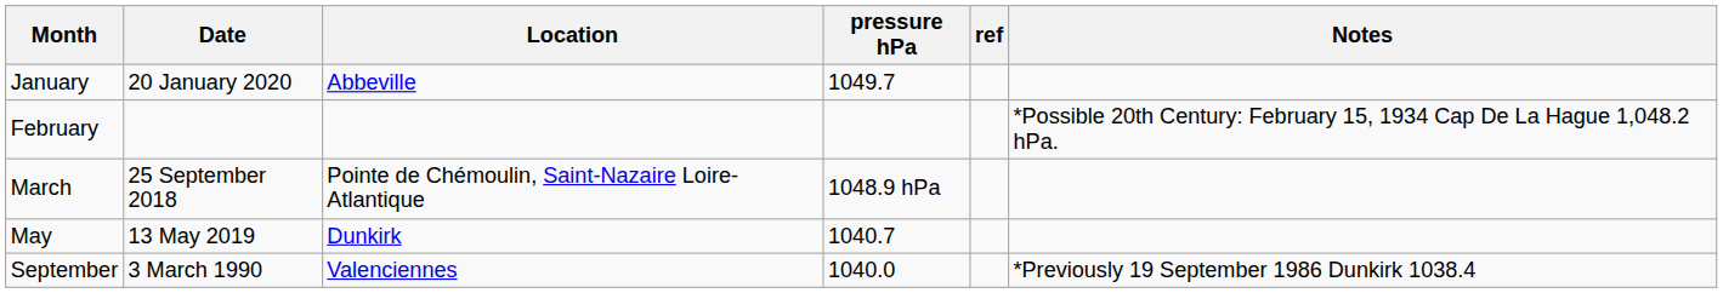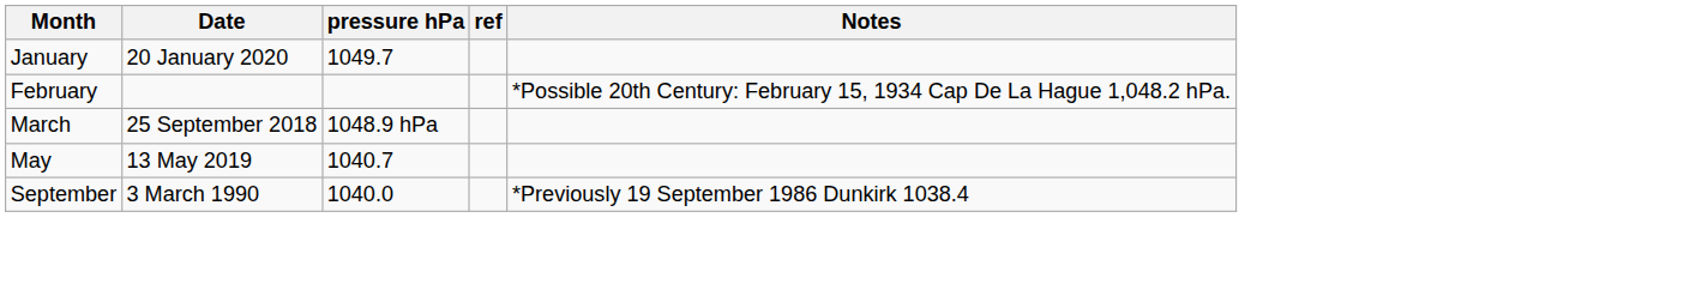 <table class="wikitable sortable">
 <tr>
 <th>Month</th>
 <th>Date</th>
-<th class="unsortable">Location</th>
 <th>pressure hPa</th>
 <th class="unsortable">ref</th>
 <th class="unsortable">Notes</th>
 </tr>
 <tr>
 <td>January</td>
 <td>20 January 2020</td>
-<td><a href='#'>Abbeville</a></td>
 <td>1049.7</td>
 <td></td>
 <td></td>
 </tr>
 <tr>
 <td>February</td>
 <td></td>
 <td></td>
 <td></td>
-<td></td>
 <td>*Possible 20th Century: February 15, 1934 Cap De La Hague 1,048.2 hPa.</td>
 </tr>
 <tr>
 <td>March</td>
 <td>25 September 2018</td>
-<td>Pointe de Chémoulin, <a href='#'>Saint-Nazaire</a> Loire-Atlantique</td>
 <td>1048.9 hPa</td>
 <td></td>
 <td></td>
 </tr>
 <tr>
 <td>May</td>
 <td>13 May 2019</td>
-<td><a href='#'>Dunkirk</a></td>
 <td>1040.7</td>
 <td></td>
 <td></td>
 </tr>
 <tr>
 <td>September</td>
 <td>3 March 1990</td>
-<td><a href='#'>Valenciennes</a></td>
 <td>1040.0</td>
 <td></td>
 <td>*Previously 19 September 1986 Dunkirk 1038.4 </td>
 </tr>
 </table>
